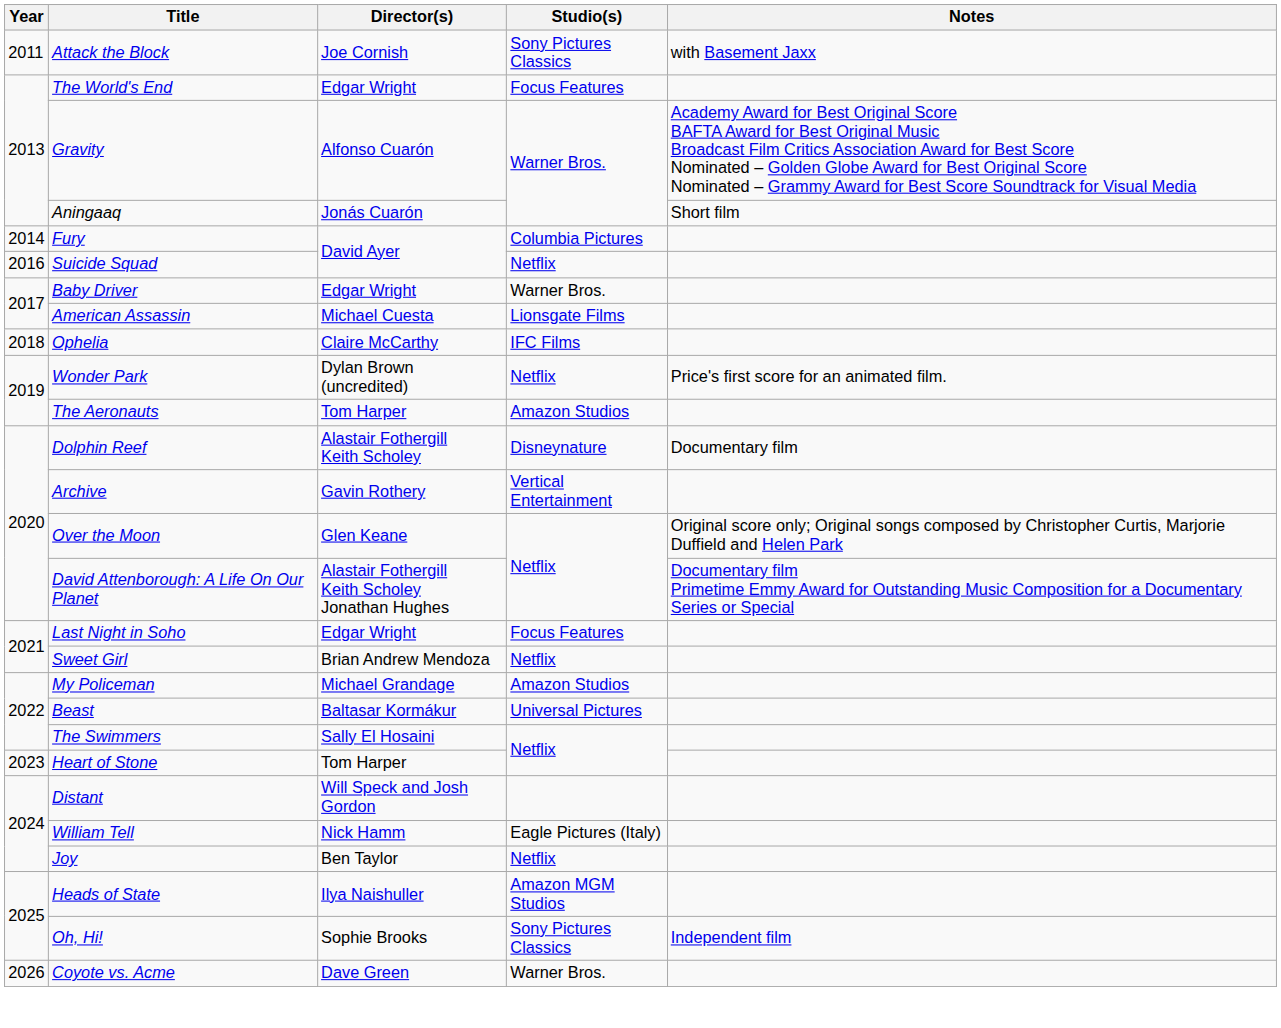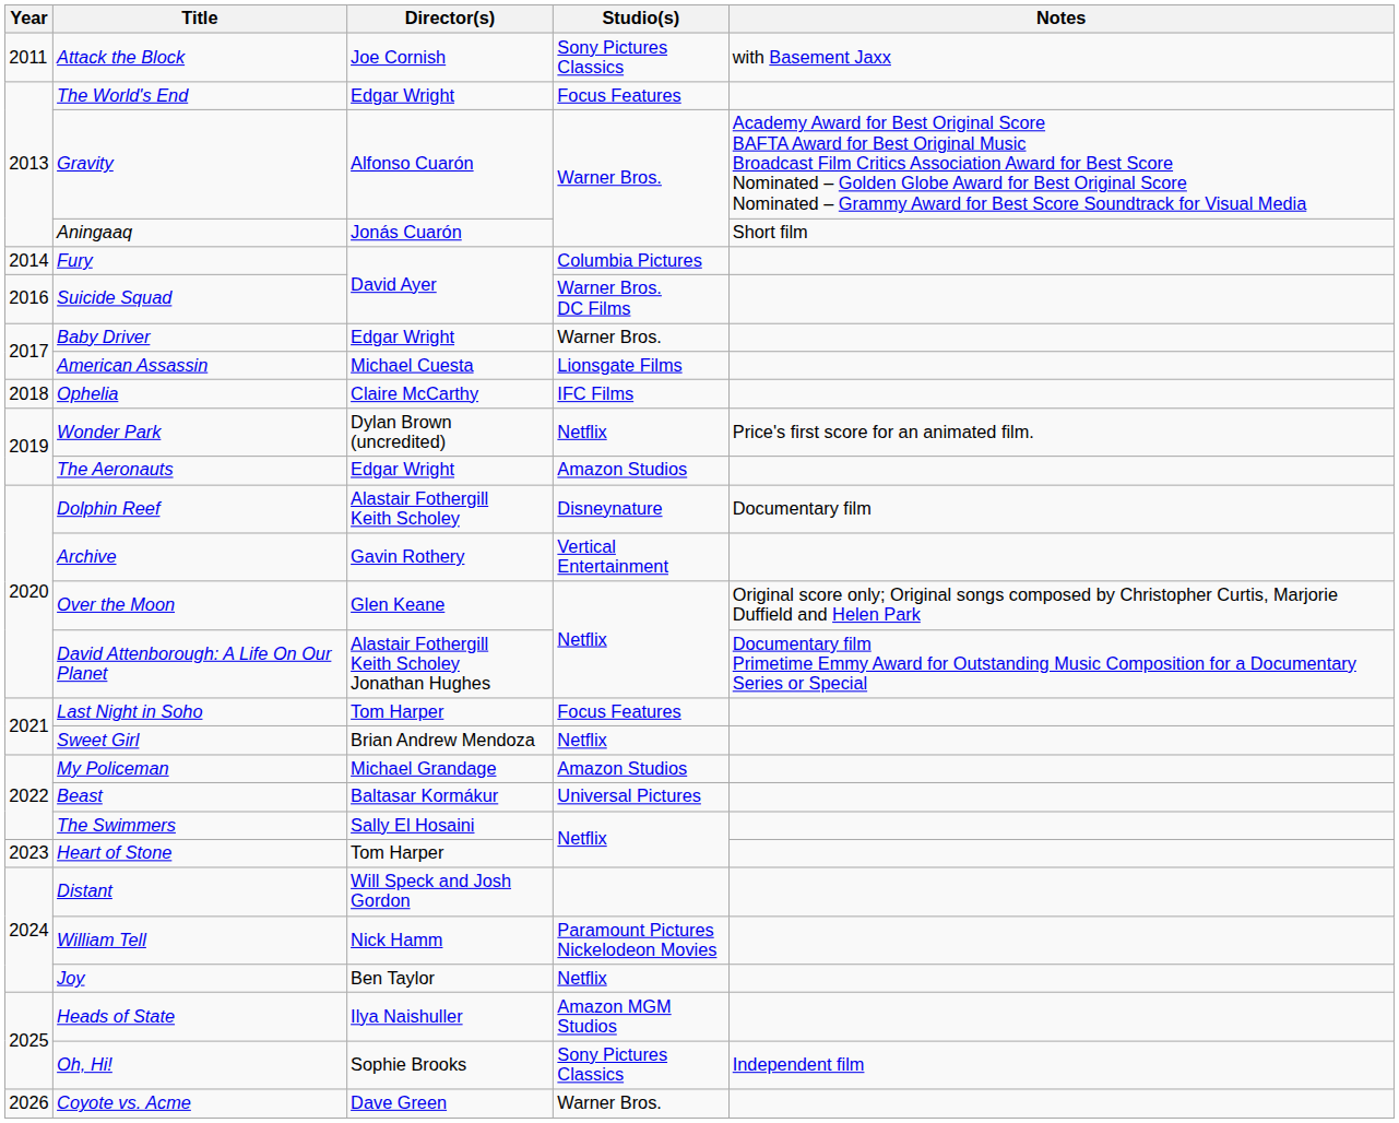 <table class="wikitable sortable">
 <tr>
 <th>Year</th>
 <th>Title</th>
 <th>Director(s)</th>
 <th>Studio(s)</th>
 <th>Notes</th>
 </tr>
 <tr>
 <td>2011</td>
 <td><em><a href='#'>Attack the Block</a></em></td>
 <td><a href='#'>Joe Cornish</a></td>
 <td><a href='#'>Sony Pictures Classics</a></td>
 <td>with <a href='#'>Basement Jaxx</a></td>
 </tr>
 <tr>
 <td rowspan=3>2013</td>
 <td><em><a href='#'>The World's End</a></em></td>
 <td><a href='#'>Edgar Wright</a></td>
 <td><a href='#'>Focus Features</a></td>
 <td></td>
 </tr>
 <tr>
 <td><em><a href='#'>Gravity</a></em></td>
 <td><a href='#'>Alfonso Cuarón</a></td>
 <td rowspan=2><a href='#'>Warner Bros.</a></td>
 <td><a href='#'>Academy Award for Best Original Score</a><br><a href='#'>BAFTA Award for Best Original Music</a><br><a href='#'>Broadcast Film Critics Association Award for Best Score</a><br>Nominated – <a href='#'>Golden Globe Award for Best Original Score</a><br> Nominated – <a href='#'>Grammy Award for Best Score Soundtrack for Visual Media</a></td>
 </tr>
 <tr>
 <td><em>Aningaaq</em></td>
 <td><a href='#'>Jonás Cuarón</a></td>
 <td>Short film</td>
 </tr>
 <tr>
 <td>2014</td>
 <td><em><a href='#'>Fury</a></em></td>
 <td rowspan=2><a href='#'>David Ayer</a></td>
 <td><a href='#'>Columbia Pictures</a></td>
 <td></td>
 </tr>
 <tr>
 <td>2016</td>
 <td><em><a href='#'>Suicide Squad</a></em></td>
-<td><a href='#'>Netflix</a></td>
+<td><a href='#'>Warner Bros.</a><br><a href='#'>DC Films</a></td>
 <td></td>
 </tr>
 <tr>
 <td rowspan=2>2017</td>
 <td><em><a href='#'>Baby Driver</a></em></td>
 <td><a href='#'>Edgar Wright</a></td>
 <td>Warner Bros.</td>
 <td></td>
 </tr>
 <tr>
 <td><em><a href='#'>American Assassin</a></em></td>
 <td><a href='#'>Michael Cuesta</a></td>
 <td><a href='#'>Lionsgate Films</a></td>
 <td></td>
 </tr>
 <tr>
 <td>2018</td>
 <td><em><a href='#'>Ophelia</a></em></td>
 <td><a href='#'>Claire McCarthy</a></td>
 <td><a href='#'>IFC Films</a></td>
 <td></td>
 </tr>
 <tr>
 <td rowspan=2>2019</td>
 <td><em><a href='#'>Wonder Park</a></em></td>
 <td>Dylan Brown (uncredited)</td>
 <td><a href='#'>Netflix</a></td>
 <td>Price's first score for an animated film.</td>
 </tr>
 <tr>
 <td><em><a href='#'>The Aeronauts</a></em></td>
-<td><a href='#'>Tom Harper</a></td>
+<td><a href='#'>Edgar Wright</a></td>
 <td><a href='#'>Amazon Studios</a></td>
 <td></td>
 </tr>
 <tr>
 <td rowspan="4">2020</td>
 <td><em><a href='#'>Dolphin Reef</a></em></td>
 <td><a href='#'>Alastair Fothergill</a><br><a href='#'>Keith Scholey</a></td>
 <td><a href='#'>Disneynature</a></td>
 <td>Documentary film</td>
 </tr>
 <tr>
 <td><em><a href='#'>Archive</a></em></td>
 <td><a href='#'>Gavin Rothery</a></td>
 <td><a href='#'>Vertical Entertainment</a></td>
 <td></td>
 </tr>
 <tr>
 <td><em><a href='#'>Over the Moon</a></em></td>
 <td><a href='#'>Glen Keane</a></td>
 <td rowspan=2><a href='#'>Netflix</a></td>
 <td>Original score only; Original songs composed by Christopher Curtis, Marjorie Duffield and <a href='#'>Helen Park</a></td>
 </tr>
 <tr>
 <td><em><a href='#'>David Attenborough: A Life On Our Planet</a></em></td>
 <td><a href='#'>Alastair Fothergill</a><br><a href='#'>Keith Scholey</a><br>Jonathan Hughes</td>
 <td><a href='#'>Documentary film</a><br> <a href='#'>Primetime Emmy Award for Outstanding Music Composition for a Documentary Series or Special</a></td>
 </tr>
 <tr>
 <td rowspan=2>2021</td>
 <td><em><a href='#'>Last Night in Soho</a></em></td>
-<td><a href='#'>Edgar Wright</a></td>
+<td><a href='#'>Tom Harper</a></td>
 <td><a href='#'>Focus Features</a></td>
 <td></td>
 </tr>
 <tr>
 <td><em><a href='#'>Sweet Girl</a></em></td>
 <td>Brian Andrew Mendoza</td>
 <td><a href='#'>Netflix</a></td>
 <td></td>
 </tr>
 <tr>
 <td rowspan=3>2022</td>
 <td><em><a href='#'>My Policeman</a></em></td>
 <td><a href='#'>Michael Grandage</a></td>
 <td><a href='#'>Amazon Studios</a></td>
 <td></td>
 </tr>
 <tr>
 <td><em><a href='#'>Beast</a></em></td>
 <td><a href='#'>Baltasar Kormákur</a></td>
 <td><a href='#'>Universal Pictures</a></td>
 <td></td>
 </tr>
 <tr>
 <td><em><a href='#'>The Swimmers</a></em></td>
 <td><a href='#'>Sally El Hosaini</a></td>
 <td rowspan=2><a href='#'>Netflix</a></td>
 <td></td>
 </tr>
 <tr>
 <td>2023</td>
 <td><em><a href='#'>Heart of Stone</a></em></td>
 <td>Tom Harper</td>
 <td></td>
 </tr>
 <tr>
 <td rowspan=3>2024</td>
 <td><em><a href='#'>Distant</a></em></td>
 <td><a href='#'>Will Speck and Josh Gordon</a></td>
 <td></td>
 <td></td>
 </tr>
 <tr>
 <td><em><a href='#'>William Tell</a></em></td>
 <td><a href='#'>Nick Hamm</a></td>
-<td>Eagle Pictures (Italy)</td>
+<td><a href='#'>Paramount Pictures</a><br><a href='#'>Nickelodeon Movies</a></td>
 <td></td>
 </tr>
 <tr>
 <td><em><a href='#'>Joy</a></em></td>
 <td>Ben Taylor</td>
 <td><a href='#'>Netflix</a></td>
 <td></td>
 </tr>
 <tr>
 <td rowspan=2>2025</td>
 <td><em><a href='#'>Heads of State</a></em></td>
 <td><a href='#'>Ilya Naishuller</a></td>
 <td><a href='#'>Amazon MGM Studios</a></td>
 <td></td>
 </tr>
 <tr>
 <td><em><a href='#'>Oh, Hi!</a></em></td>
 <td>Sophie Brooks</td>
 <td><a href='#'>Sony Pictures Classics</a></td>
 <td><a href='#'>Independent film</a></td>
 </tr>
 <tr>
 <td>2026</td>
 <td><em><a href='#'>Coyote vs. Acme</a></em></td>
 <td><a href='#'>Dave Green</a></td>
 <td>Warner Bros.</td>
 <td></td>
 </tr>
 <tr>
 </tr>
 </table>
